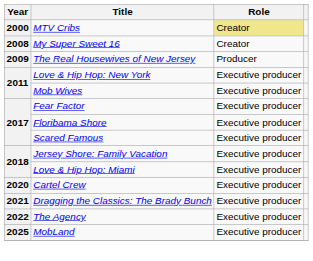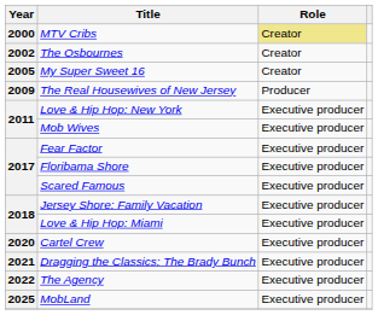 <table class="wikitable plainrowheaders sortable">
 <tr>
 <th scope="col">Year</th>
 <th scope="col">Title</th>
 <th scope="col">Role</th>
 <th scope="col" class="unsortable"></th>
 </tr>
 <tr>
 <th scope="row">2000</th>
 <td><em><a href='#'>MTV Cribs</a></em></td>
 <td style="background: khaki;">Creator</td>
 <td></td>
 </tr>
 <tr>
-<th scope="row">2008</th>
+<th scope="row">2002</th>
+<td><em><a href='#'>The Osbournes</a></em></td>
+<td>Creator</td>
+<td></td>
+</tr>
+<tr>
+<th scope="row">2005</th>
 <td><em><a href='#'>My Super Sweet 16</a></em></td>
 <td>Creator</td>
 <td></td>
 </tr>
 <tr>
 <th scope="row">2009</th>
 <td><em><a href='#'>The Real Housewives of New Jersey</a></em></td>
 <td>Producer</td>
 <td></td>
 </tr>
 <tr>
 <th scope="row" rowspan=2>2011</th>
 <td><em><a href='#'>Love & Hip Hop: New York</a></em></td>
 <td>Executive producer</td>
 <td></td>
 </tr>
 <tr>
 <td><em><a href='#'>Mob Wives</a></em></td>
 <td>Executive producer</td>
 <td></td>
 </tr>
 <tr>
 <th scope="row" rowspan=3>2017</th>
 <td><em><a href='#'>Fear Factor</a></em></td>
 <td>Executive producer</td>
 <td></td>
 </tr>
 <tr>
 <td><em><a href='#'>Floribama Shore</a></em></td>
 <td>Executive producer</td>
 <td></td>
 </tr>
 <tr>
 <td><em><a href='#'>Scared Famous</a></em></td>
 <td>Executive producer</td>
 <td></td>
 </tr>
 <tr>
 <th scope="row" rowspan=2>2018</th>
 <td><em><a href='#'>Jersey Shore: Family Vacation</a></em></td>
 <td>Executive producer</td>
 <td></td>
 </tr>
 <tr>
 <td><em><a href='#'>Love & Hip Hop: Miami</a></em></td>
 <td>Executive producer</td>
 <td></td>
 </tr>
 <tr>
 <th scope="row">2020</th>
 <td><em><a href='#'>Cartel Crew</a></em></td>
 <td>Executive producer</td>
 <td></td>
 </tr>
 <tr>
 <th scope="row">2021</th>
 <td><em><a href='#'>Dragging the Classics: The Brady Bunch</a></em></td>
 <td>Executive producer</td>
 <td></td>
 </tr>
 <tr>
 <th scope="row">2022</th>
 <td><em><a href='#'>The Agency</a></em></td>
 <td>Executive producer</td>
 <td></td>
 </tr>
 <tr>
 <th scope="row">2025</th>
 <td><em><a href='#'>MobLand</a></em></td>
 <td>Executive producer</td>
 <td></td>
 </tr>
 <tr>
 </tr>
 </table>
